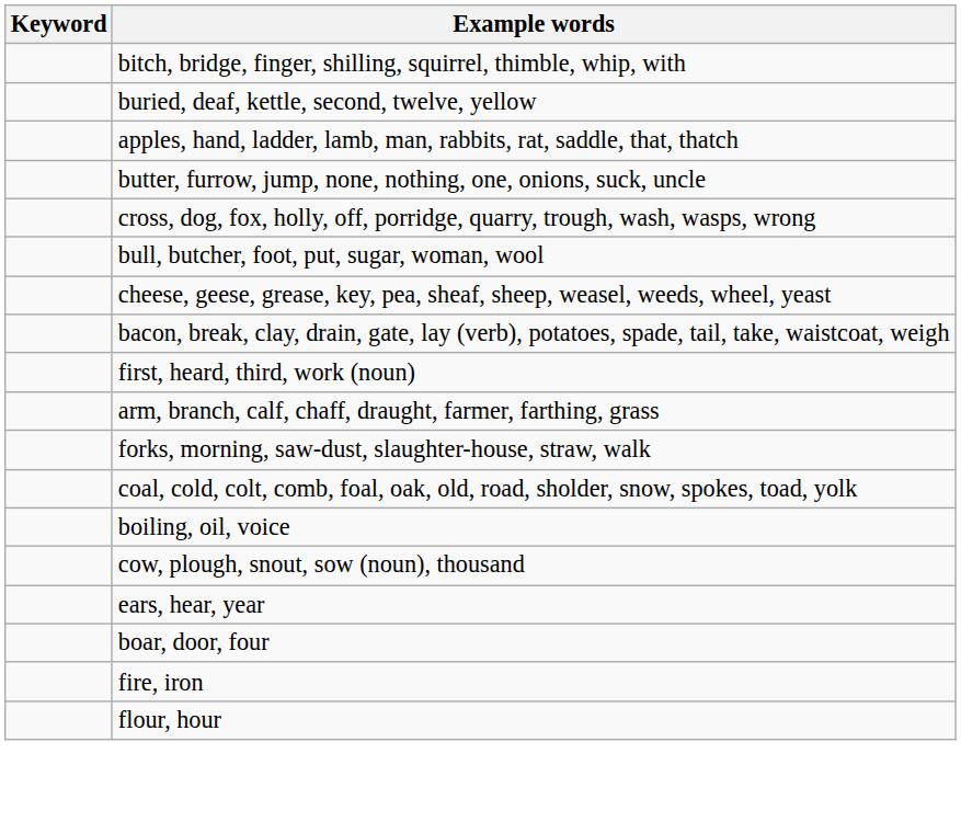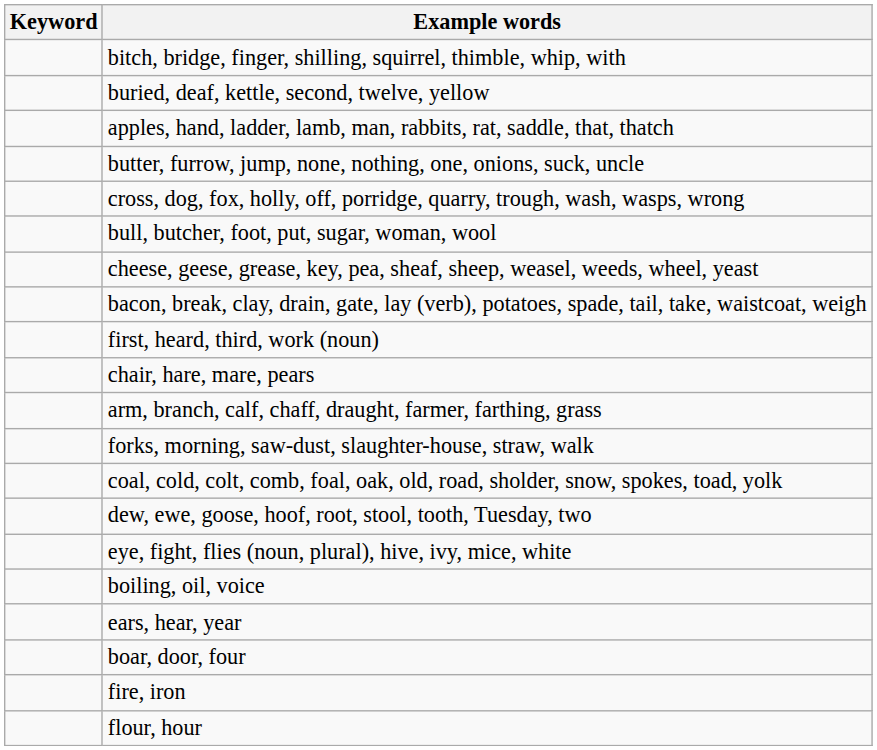 <table class="wikitable sortable">
 <tr>
 <th>Keyword</th>
 <th>Example words</th>
 </tr>
 <tr>
 <td></td>
 <td>bitch, bridge, finger, shilling, squirrel, thimble, whip, with</td>
 </tr>
 <tr>
 <td></td>
 <td>buried, deaf, kettle, second, twelve, yellow</td>
 </tr>
 <tr>
 <td></td>
 <td>apples, hand, ladder, lamb, man, rabbits, rat, saddle, that, thatch</td>
 </tr>
 <tr>
 <td></td>
 <td>butter, furrow, jump, none, nothing, one, onions, suck, uncle</td>
 </tr>
 <tr>
 <td></td>
 <td>cross, dog, fox, holly, off, porridge, quarry, trough, wash, wasps, wrong</td>
 </tr>
 <tr>
 <td></td>
 <td>bull, butcher, foot, put, sugar, woman, wool</td>
 </tr>
 <tr>
 <td></td>
 <td>cheese, geese, grease, key, pea, sheaf, sheep, weasel, weeds, wheel, yeast</td>
 </tr>
 <tr>
 <td></td>
 <td>bacon, break, clay, drain, gate, lay (verb), potatoes, spade, tail, take, waistcoat, weigh</td>
 </tr>
 <tr>
 <td></td>
 <td>first, heard, third, work (noun)</td>
 </tr>
 <tr>
 <td></td>
+<td>chair, hare, mare, pears</td>
+</tr>
+<tr>
+<td></td>
 <td>arm, branch, calf, chaff, draught, farmer, farthing, grass</td>
 </tr>
 <tr>
 <td></td>
 <td>forks, morning, saw-dust, slaughter-house, straw, walk</td>
 </tr>
 <tr>
 <td></td>
 <td>coal, cold, colt, comb, foal, oak, old, road, sholder, snow, spokes, toad, yolk</td>
 </tr>
 <tr>
 <td></td>
-<td>boiling, oil, voice</td>
+<td>dew, ewe, goose, hoof, root, stool, tooth, Tuesday, two</td>
 </tr>
 <tr>
 <td></td>
-<td>cow, plough, snout, sow (noun), thousand</td>
+<td>eye, fight, flies (noun, plural), hive, ivy, mice, white</td>
+</tr>
+<tr>
+<td></td>
+<td>boiling, oil, voice</td>
 </tr>
 <tr>
 <td></td>
 <td>ears, hear, year</td>
 </tr>
 <tr>
 <td></td>
 <td>boar, door, four</td>
 </tr>
 <tr>
 <td></td>
 <td>fire, iron</td>
 </tr>
 <tr>
 <td></td>
 <td>flour, hour</td>
 </tr>
 </table>
